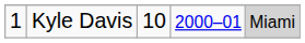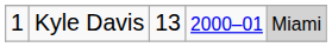 <table class="wikitable">
 <tr>
 </tr>
 <tr>
 <td>1</td>
 <td>Kyle Davis</td>
-<td>10</td>
+<td>13</td>
 <td style="font-size:80%;"><a href='#'>2000–01</a></td>
 <td style="background: lightgrey; font-size:80%;">Miami</td>
 </tr>
 </table>
